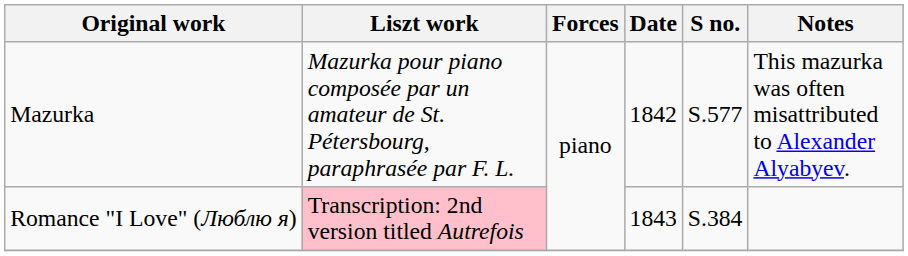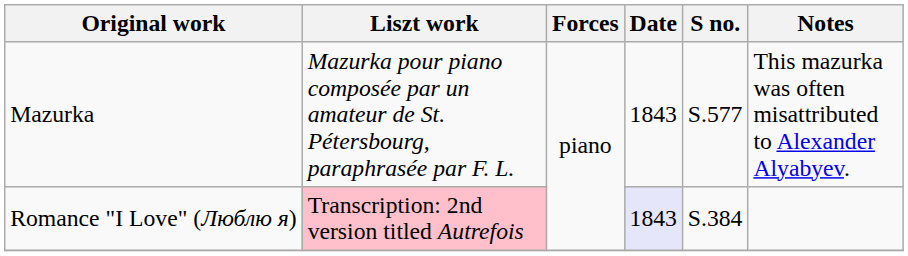 <table class="wikitable">
 <tr>
 <th>Original work</th>
 <th>Liszt work</th>
 <th>Forces</th>
 <th>Date</th>
 <th>S no.</th>
 <th>Notes</th>
 </tr>
 <tr>
 <td>Mazurka</td>
 <td><em>Mazurka pour piano composée par un amateur de St. Pétersbourg, paraphrasée par F. L.</em></td>
 <td rowspan=2 style="text-align: center">piano</td>
-<td>1842</td>
+<td>1843</td>
 <td>S.577</td>
 <td>This mazurka was often misattributed to <a href='#'>Alexander Alyabyev</a>.</td>
 </tr>
 <tr>
 <td>Romance "I Love" (<em>Люблю я</em>)</td>
 <td style="background: pink;">Transcription: 2nd version titled <em>Autrefois</em></td>
-<td>1843</td>
+<td style="background: lavender;">1843</td>
 <td>S.384</td>
 <td></td>
 </tr>
 <tr>
 </tr>
 </table>
